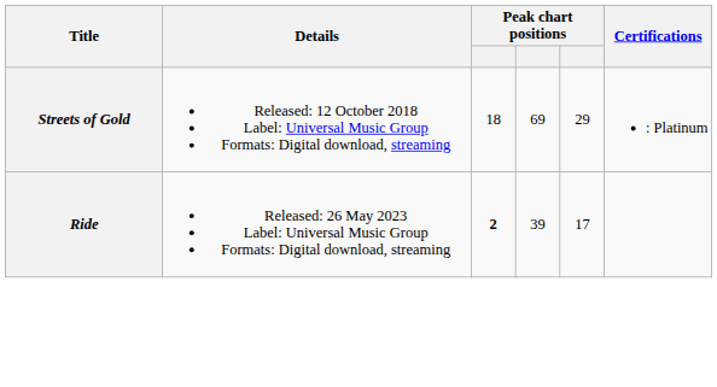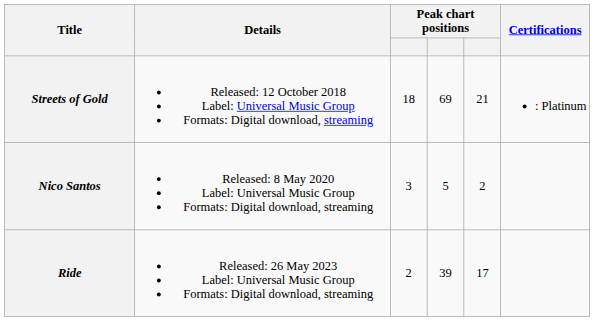 <table class="wikitable plainrowheaders" style="text-align:center;">
 <tr>
 <th scope="col" rowspan="2" style="width:10em;">Title</th>
 <th scope="col" rowspan="2" style="width:20em;">Details</th>
 <th scope="col" colspan="3">Peak chart positions</th>
 <th scope="col" rowspan="2"><a href='#'>Certifications</a></th>
 </tr>
 <tr>
 <th scope="col" style="width:3em; font-size:85%;"><a href='#'></a><br></th>
 <th scope="col" style="width:3em; font-size:85%;"><a href='#'></a><br></th>
 <th scope="col" style="width:3em; font-size:85%;"><a href='#'></a><br></th>
 </tr>
 <tr>
 <th scope="row"><em>Streets of Gold</em></th>
 <td><br><ul><li>Released: 12 October 2018</li><li>Label: <a href='#'>Universal Music Group</a></li><li>Formats: Digital download, <a href='#'>streaming</a></li></ul></td>
 <td>18</td>
 <td>69</td>
-<td>29</td>
+<td>21</td>
 <td><br><ul><li><a href='#'></a>: Platinum</li></ul></td>
+</tr>
+<tr>
+<th scope="row"><em>Nico Santos</em></th>
+<td><br><ul><li>Released: 8 May 2020</li><li>Label: Universal Music Group</li><li>Formats: Digital download, streaming</li></ul></td>
+<td>3</td>
+<td>5</td>
+<td>2</td>
+<td></td>
 </tr>
 <tr>
 <th scope="row"><em>Ride</em></th>
 <td><br><ul><li>Released: 26 May 2023</li><li>Label: Universal Music Group</li><li>Formats: Digital download, streaming</li></ul></td>
-<td><strong>2</strong></td>
+<td>2</td>
 <td>39</td>
 <td>17</td>
 <td></td>
 </tr>
 </table>
